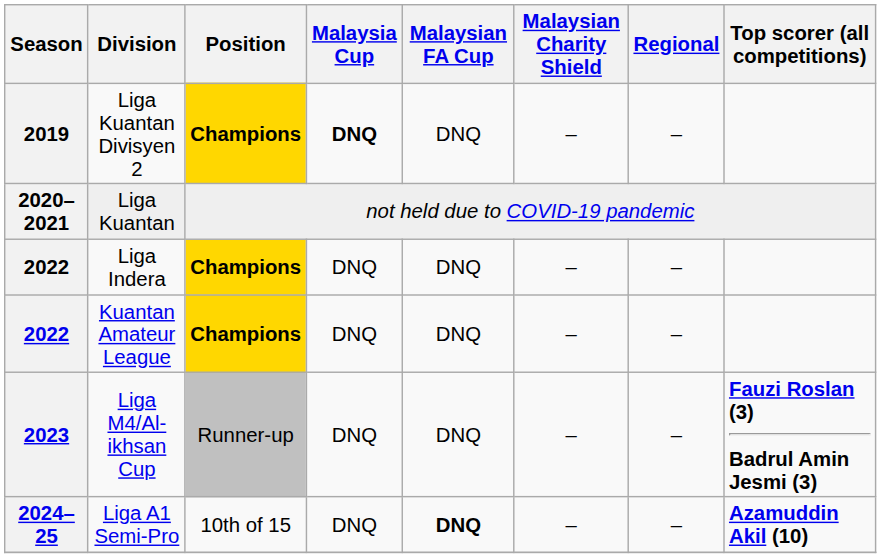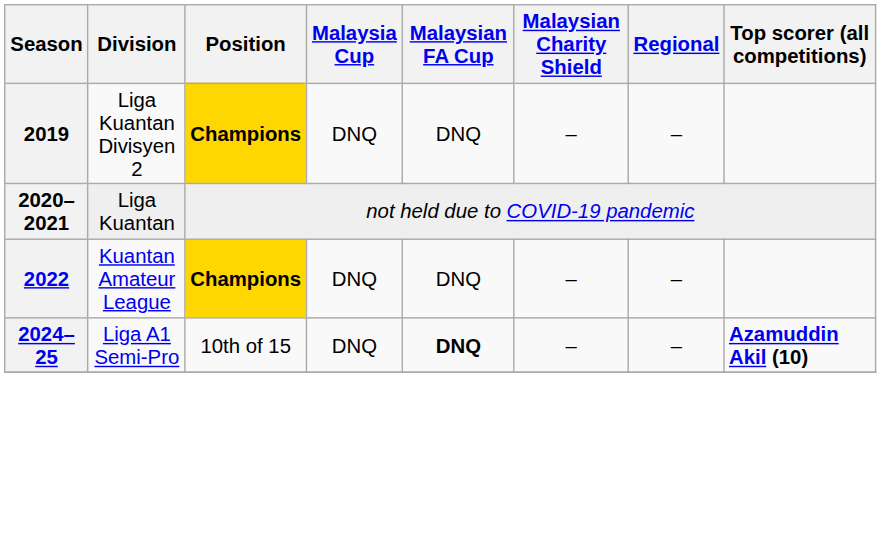 <table class="wikitable" style="font-size:89%;">
 <tr>
 <th>Season</th>
 <th>Division</th>
 <th>Position</th>
 <th><a href='#'>Malaysia Cup</a></th>
 <th><a href='#'>Malaysian FA Cup</a></th>
 <th><a href='#'>Malaysian Charity Shield</a></th>
 <th><a href='#'>Regional</a></th>
 <th>Top scorer (all competitions)</th>
 </tr>
 <tr>
 <th style="text-align:center;">2019</th>
 <td style="text-align:center;">Liga Kuantan Divisyen 2</td>
 <td bgcolor=gold style="text-align:center;"><strong>Champions</strong></td>
-<td style="text-align:center;"><strong>DNQ</strong></td>
+<td style="text-align:center;">DNQ</td>
 <td style="text-align:center;">DNQ</td>
 <td style="text-align:center;">–</td>
 <td style="text-align:center;">–</td>
 <td></td>
 </tr>
 <tr style="background:#efefef;">
 <th style="text-align:center;">2020–2021</th>
 <td style="text-align:center;">Liga Kuantan</td>
 <td colspan=6 align=center><em>not held due to <a href='#'>COVID-19 pandemic</a></em></td>
 </tr>
 <tr>
-<th style="text-align:center;">2022</th>
-<td style="text-align:center;">Liga Indera</td>
-<td bgcolor=gold style="text-align:center;"><strong>Champions</strong></td>
-<td style="text-align:center;">DNQ</td>
-<td style="text-align:center;">DNQ</td>
-<td style="text-align:center;">–</td>
-<td style="text-align:center;">–</td>
-<td></td>
-</tr>
-<tr>
 <th style="text-align:center;"><a href='#'>2022</a></th>
 <td style="text-align:center;"><a href='#'>Kuantan Amateur League</a></td>
 <td bgcolor=gold style="text-align:center;"><strong>Champions</strong></td>
 <td style="text-align:center;">DNQ</td>
 <td style="text-align:center;">DNQ</td>
 <td style="text-align:center;">–</td>
 <td style="text-align:center;">–</td>
 <td></td>
-</tr>
-<tr>
-<th style="text-align:center;"><a href='#'>2023</a></th>
-<td style="text-align:center;"><a href='#'>Liga M4/Al-ikhsan Cup</a></td>
-<td bgcolor=silver style="text-align:center;">Runner-up</td>
-<td style="text-align:center;">DNQ</td>
-<td style="text-align:center;">DNQ</td>
-<td style="text-align:center;">–</td>
-<td style="text-align:center;">–</td>
-<td><strong> <a href='#'>Fauzi Roslan</a> (3) <hr>  Badrul Amin Jesmi (3)</strong></td>
 </tr>
 <tr>
 <th style="text-align:center;"><a href='#'>2024–25</a></th>
 <td style="text-align:center;"><a href='#'>Liga A1 Semi-Pro</a></td>
 <td style="text-align:center;">10th of 15</td>
 <td style="text-align:center;">DNQ</td>
 <td style="text-align:center;"><strong>DNQ</strong></td>
 <td style="text-align:center;">–</td>
 <td style="text-align:center;">–</td>
 <td><strong> <a href='#'>Azamuddin Akil</a> (10)</strong></td>
 </tr>
 <tr>
 </tr>
 </table>
